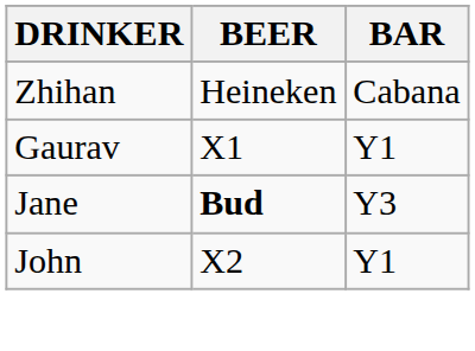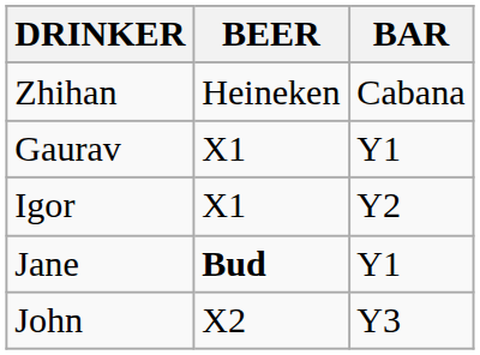 <table class="wikitable" style="margin-left: auto; margin-right: auto; border: none;">
 <tr>
 <th>DRINKER</th>
 <th>BEER</th>
 <th>BAR</th>
 </tr>
 <tr>
 <td>Zhihan</td>
 <td>Heineken</td>
 <td>Cabana</td>
 </tr>
 <tr>
 <td>Gaurav</td>
 <td>X1</td>
 <td>Y1</td>
 </tr>
 <tr>
+<td>Igor</td>
+<td>X1</td>
+<td>Y2</td>
+</tr>
+<tr>
 <td>Jane</td>
 <td><strong>Bud</strong></td>
-<td>Y3</td>
+<td>Y1</td>
 </tr>
 <tr>
 <td>John</td>
 <td>X2</td>
-<td>Y1</td>
+<td>Y3</td>
 </tr>
 <tr>
 </tr>
 </table>
